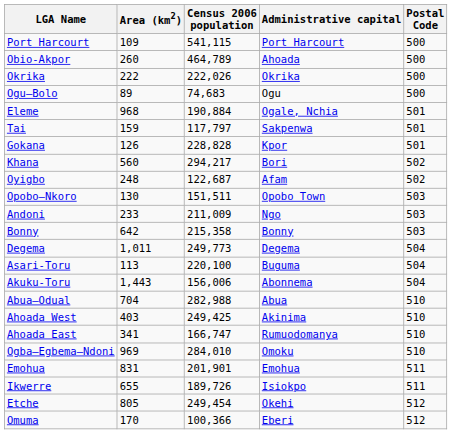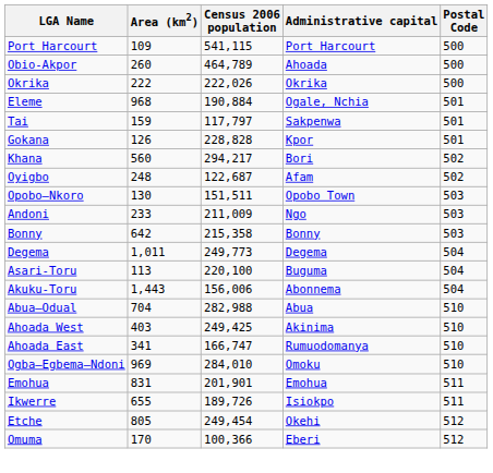 <table class="sortable wikitable">
 <tr>
 <th>LGA Name</th>
 <th>Area (km<sup>2</sup>)</th>
 <th>Census 2006<br> population</th>
 <th>Administrative capital</th>
 <th>Postal<br>Code</th>
 </tr>
 <tr>
 <td><a href='#'>Port Harcourt</a></td>
 <td>109</td>
 <td>541,115</td>
 <td><a href='#'>Port Harcourt</a></td>
 <td>500</td>
 </tr>
 <tr>
 <td><a href='#'>Obio-Akpor</a></td>
 <td>260</td>
 <td>464,789</td>
 <td><a href='#'>Ahoada</a></td>
 <td>500</td>
 </tr>
 <tr>
 <td><a href='#'>Okrika</a></td>
 <td>222</td>
 <td>222,026</td>
 <td><a href='#'>Okrika</a></td>
-<td>500</td>
-</tr>
-<tr>
-<td><a href='#'>Ogu–Bolo</a></td>
-<td>89</td>
-<td>74,683</td>
-<td>Ogu</td>
 <td>500</td>
 </tr>
 <tr>
 <td><a href='#'>Eleme</a></td>
 <td>968</td>
 <td>190,884</td>
 <td><a href='#'>Ogale, Nchia</a></td>
 <td>501</td>
 </tr>
 <tr>
 <td><a href='#'>Tai</a></td>
 <td>159</td>
 <td>117,797</td>
 <td><a href='#'>Sakpenwa</a></td>
 <td>501</td>
 </tr>
 <tr>
 <td><a href='#'>Gokana</a></td>
 <td>126</td>
 <td>228,828</td>
 <td><a href='#'>Kpor</a></td>
 <td>501</td>
 </tr>
 <tr>
 <td><a href='#'>Khana</a></td>
 <td>560</td>
 <td>294,217</td>
 <td><a href='#'>Bori</a></td>
 <td>502</td>
 </tr>
 <tr>
 <td><a href='#'>Oyigbo</a></td>
 <td>248</td>
 <td>122,687</td>
 <td><a href='#'>Afam</a></td>
 <td>502</td>
 </tr>
 <tr>
 <td><a href='#'>Opobo–Nkoro</a></td>
 <td>130</td>
 <td>151,511</td>
 <td><a href='#'>Opobo Town</a></td>
 <td>503</td>
 </tr>
 <tr>
 <td><a href='#'>Andoni</a></td>
 <td>233</td>
 <td>211,009</td>
 <td><a href='#'>Ngo</a></td>
 <td>503</td>
 </tr>
 <tr>
 <td><a href='#'>Bonny</a></td>
 <td>642</td>
 <td>215,358</td>
 <td><a href='#'>Bonny</a></td>
 <td>503</td>
 </tr>
 <tr>
 <td><a href='#'>Degema</a></td>
 <td>1,011</td>
 <td>249,773</td>
 <td><a href='#'>Degema</a></td>
 <td>504</td>
 </tr>
 <tr>
 <td><a href='#'>Asari-Toru</a></td>
 <td>113</td>
 <td>220,100</td>
 <td><a href='#'>Buguma</a></td>
 <td>504</td>
 </tr>
 <tr>
 <td><a href='#'>Akuku-Toru</a></td>
 <td>1,443</td>
 <td>156,006</td>
 <td><a href='#'>Abonnema</a></td>
 <td>504</td>
 </tr>
 <tr>
 <td><a href='#'>Abua–Odual</a></td>
 <td>704</td>
 <td>282,988</td>
 <td><a href='#'>Abua</a></td>
 <td>510</td>
 </tr>
 <tr>
 <td><a href='#'>Ahoada West</a></td>
 <td>403</td>
 <td>249,425</td>
 <td><a href='#'>Akinima</a></td>
 <td>510</td>
 </tr>
 <tr>
 <td><a href='#'>Ahoada East</a></td>
 <td>341</td>
 <td>166,747</td>
 <td><a href='#'>Rumuodomanya</a></td>
 <td>510</td>
 </tr>
 <tr>
 <td><a href='#'>Ogba–Egbema–Ndoni</a></td>
 <td>969</td>
 <td>284,010</td>
 <td><a href='#'>Omoku</a></td>
 <td>510</td>
 </tr>
 <tr>
 <td><a href='#'>Emohua</a></td>
 <td>831</td>
 <td>201,901</td>
 <td><a href='#'>Emohua</a></td>
 <td>511</td>
 </tr>
 <tr>
 <td><a href='#'>Ikwerre</a></td>
 <td>655</td>
 <td>189,726</td>
 <td><a href='#'>Isiokpo</a></td>
 <td>511</td>
 </tr>
 <tr>
 <td><a href='#'>Etche</a></td>
 <td>805</td>
 <td>249,454</td>
 <td><a href='#'>Okehi</a></td>
 <td>512</td>
 </tr>
 <tr>
 <td><a href='#'>Omuma</a></td>
 <td>170</td>
 <td>100,366</td>
 <td><a href='#'>Eberi</a></td>
 <td>512</td>
 </tr>
 </table>
